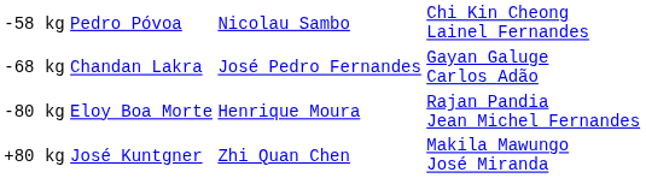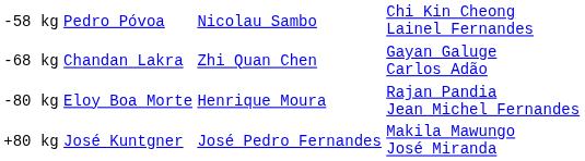 <table>
 <tr>
 <td>-58 kg</td>
 <td> <a href='#'>Pedro Póvoa</a></td>
 <td> <a href='#'>Nicolau Sambo</a></td>
 <td> <a href='#'>Chi Kin Cheong</a><br> <a href='#'>Lainel Fernandes</a></td>
 </tr>
 <tr>
 <td>-68 kg</td>
 <td> <a href='#'>Chandan Lakra</a></td>
-<td> <a href='#'>José Pedro Fernandes</a></td>
+<td> <a href='#'>Zhi Quan Chen</a></td>
 <td> <a href='#'>Gayan Galuge</a><br> <a href='#'>Carlos Adão</a></td>
 </tr>
 <tr>
 <td>-80 kg</td>
 <td> <a href='#'>Eloy Boa Morte</a></td>
 <td> <a href='#'>Henrique Moura</a></td>
 <td> <a href='#'>Rajan Pandia</a><br> <a href='#'>Jean Michel Fernandes</a></td>
 </tr>
 <tr>
 <td>+80 kg</td>
 <td> <a href='#'>José Kuntgner</a></td>
-<td> <a href='#'>Zhi Quan Chen</a></td>
+<td> <a href='#'>José Pedro Fernandes</a></td>
 <td> <a href='#'>Makila Mawungo</a><br> <a href='#'>José Miranda</a></td>
 </tr>
 </table>
